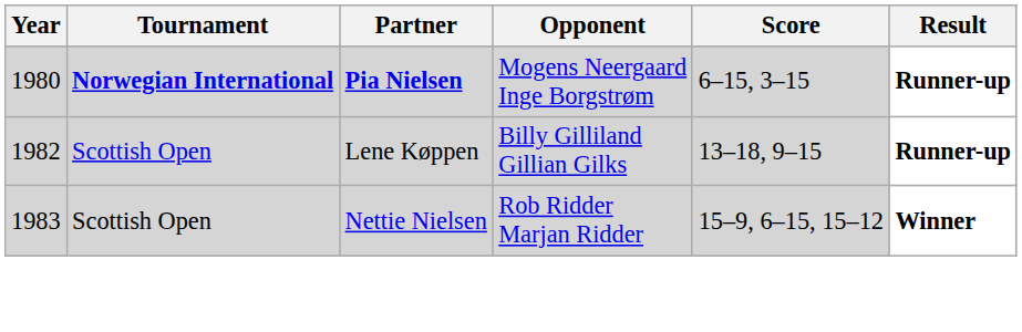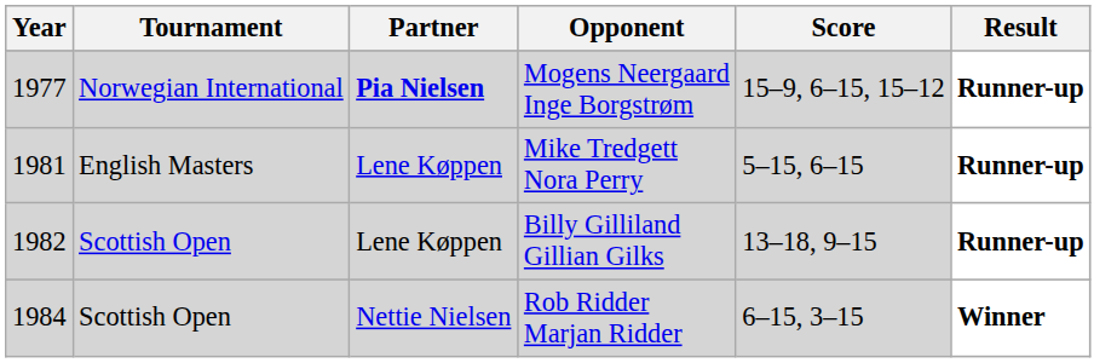 <table class="sortable wikitable" style="font-size: 90%;">
 <tr>
 <th>Year</th>
 <th>Tournament</th>
 <th>Partner</th>
 <th>Opponent</th>
 <th>Score</th>
 <th>Result</th>
 </tr>
 <tr style="background:#D5D5D5">
-<td align="center">1980</td>
-<td><strong><a href='#'>Norwegian International</a></strong></td>
+<td align="center">1977</td>
+<td><a href='#'>Norwegian International</a></td>
 <td><strong> <a href='#'>Pia Nielsen</a></strong></td>
 <td> <a href='#'>Mogens Neergaard</a><br> <a href='#'>Inge Borgstrøm</a></td>
-<td>6–15, 3–15</td>
+<td>15–9, 6–15, 15–12</td>
+<td style="text-align:left; background:white"> <strong>Runner-up</strong></td>
+</tr>
+<tr style="background:#D5D5D5">
+<td align="center">1981</td>
+<td>English Masters</td>
+<td> <a href='#'>Lene Køppen</a></td>
+<td> <a href='#'>Mike Tredgett</a><br> <a href='#'>Nora Perry</a></td>
+<td>5–15, 6–15</td>
 <td style="text-align:left; background:white"> <strong>Runner-up</strong></td>
 </tr>
 <tr style="background:#D5D5D5">
 <td align="center">1982</td>
 <td><a href='#'>Scottish Open</a></td>
 <td> Lene Køppen</td>
 <td> <a href='#'>Billy Gilliland</a><br> <a href='#'>Gillian Gilks</a></td>
 <td>13–18, 9–15</td>
 <td style="text-align:left; background:white"> <strong>Runner-up</strong></td>
 </tr>
 <tr style="background:#D5D5D5">
-<td align="center">1983</td>
+<td align="center">1984</td>
 <td>Scottish Open</td>
 <td> <a href='#'>Nettie Nielsen</a></td>
 <td> <a href='#'>Rob Ridder</a><br> <a href='#'>Marjan Ridder</a></td>
-<td>15–9, 6–15, 15–12</td>
+<td>6–15, 3–15</td>
 <td style="text-align:left; background:white"> <strong>Winner</strong></td>
 </tr>
 </table>
